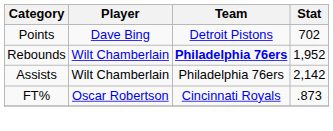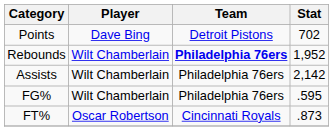 <table class="wikitable" style="text-align:center">
 <tr>
 <th>Category</th>
 <th>Player</th>
 <th>Team</th>
 <th>Stat</th>
 </tr>
 <tr>
 <td>Points</td>
 <td><a href='#'>Dave Bing</a></td>
 <td><a href='#'>Detroit Pistons</a></td>
 <td>702</td>
 </tr>
 <tr>
 <td>Rebounds</td>
 <td><a href='#'>Wilt Chamberlain</a></td>
 <td><strong><a href='#'>Philadelphia 76ers</a></strong></td>
 <td>1,952</td>
 </tr>
 <tr>
 <td>Assists</td>
 <td>Wilt Chamberlain</td>
 <td>Philadelphia 76ers</td>
 <td>2,142</td>
 </tr>
 <tr>
+<td>FG%</td>
+<td>Wilt Chamberlain</td>
+<td>Philadelphia 76ers</td>
+<td>.595</td>
+</tr>
+<tr>
 <td>FT%</td>
 <td><a href='#'>Oscar Robertson</a></td>
 <td><a href='#'>Cincinnati Royals</a></td>
 <td>.873</td>
 </tr>
 <tr>
 </tr>
 </table>
